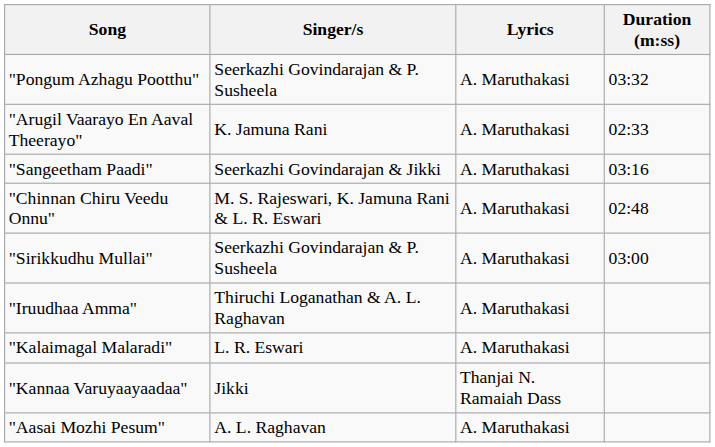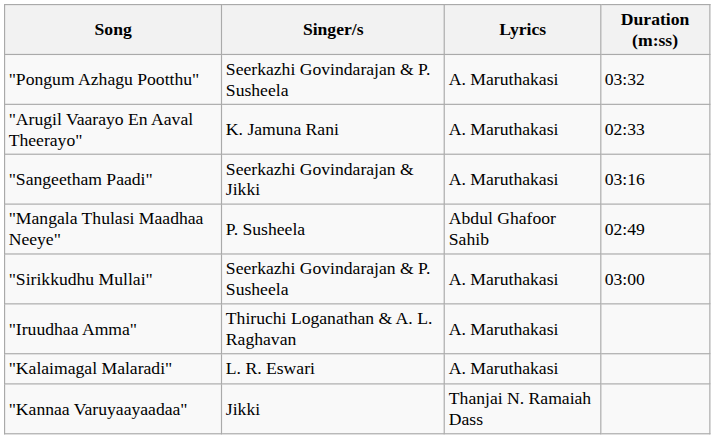 <table class="wikitable" style="font-size:95%;">
 <tr>
 <th>Song</th>
 <th>Singer/s</th>
 <th>Lyrics</th>
 <th>Duration (m:ss)</th>
 </tr>
 <tr>
 <td>"Pongum Azhagu Pootthu"</td>
 <td>Seerkazhi Govindarajan & P. Susheela</td>
 <td>A. Maruthakasi</td>
 <td>03:32</td>
 </tr>
 <tr>
 <td>"Arugil Vaarayo En Aaval Theerayo"</td>
 <td>K. Jamuna Rani</td>
 <td>A. Maruthakasi</td>
 <td>02:33</td>
 </tr>
 <tr>
 <td>"Sangeetham Paadi"</td>
 <td>Seerkazhi Govindarajan & Jikki</td>
 <td>A. Maruthakasi</td>
 <td>03:16</td>
 </tr>
 <tr>
-<td>"Chinnan Chiru Veedu Onnu"</td>
-<td>M. S. Rajeswari, K. Jamuna Rani & L. R. Eswari</td>
-<td>A. Maruthakasi</td>
-<td>02:48</td>
+<td>"Mangala Thulasi Maadhaa Neeye"</td>
+<td>P. Susheela</td>
+<td>Abdul Ghafoor Sahib</td>
+<td>02:49</td>
 </tr>
 <tr>
 <td>"Sirikkudhu Mullai"</td>
 <td>Seerkazhi Govindarajan & P. Susheela</td>
 <td>A. Maruthakasi</td>
 <td>03:00</td>
 </tr>
 <tr>
 <td>"Iruudhaa Amma"</td>
 <td>Thiruchi Loganathan & A. L. Raghavan</td>
 <td>A. Maruthakasi</td>
 <td></td>
 </tr>
 <tr>
 <td>"Kalaimagal Malaradi"</td>
 <td>L. R. Eswari</td>
 <td>A. Maruthakasi</td>
 <td></td>
 </tr>
 <tr>
 <td>"Kannaa Varuyaayaadaa"</td>
 <td>Jikki</td>
 <td>Thanjai N. Ramaiah Dass</td>
 <td></td>
 </tr>
-<tr>
-<td>"Aasai Mozhi Pesum"</td>
-<td>A. L. Raghavan</td>
-<td>A. Maruthakasi</td>
-<td></td>
-</tr>
 </table>
